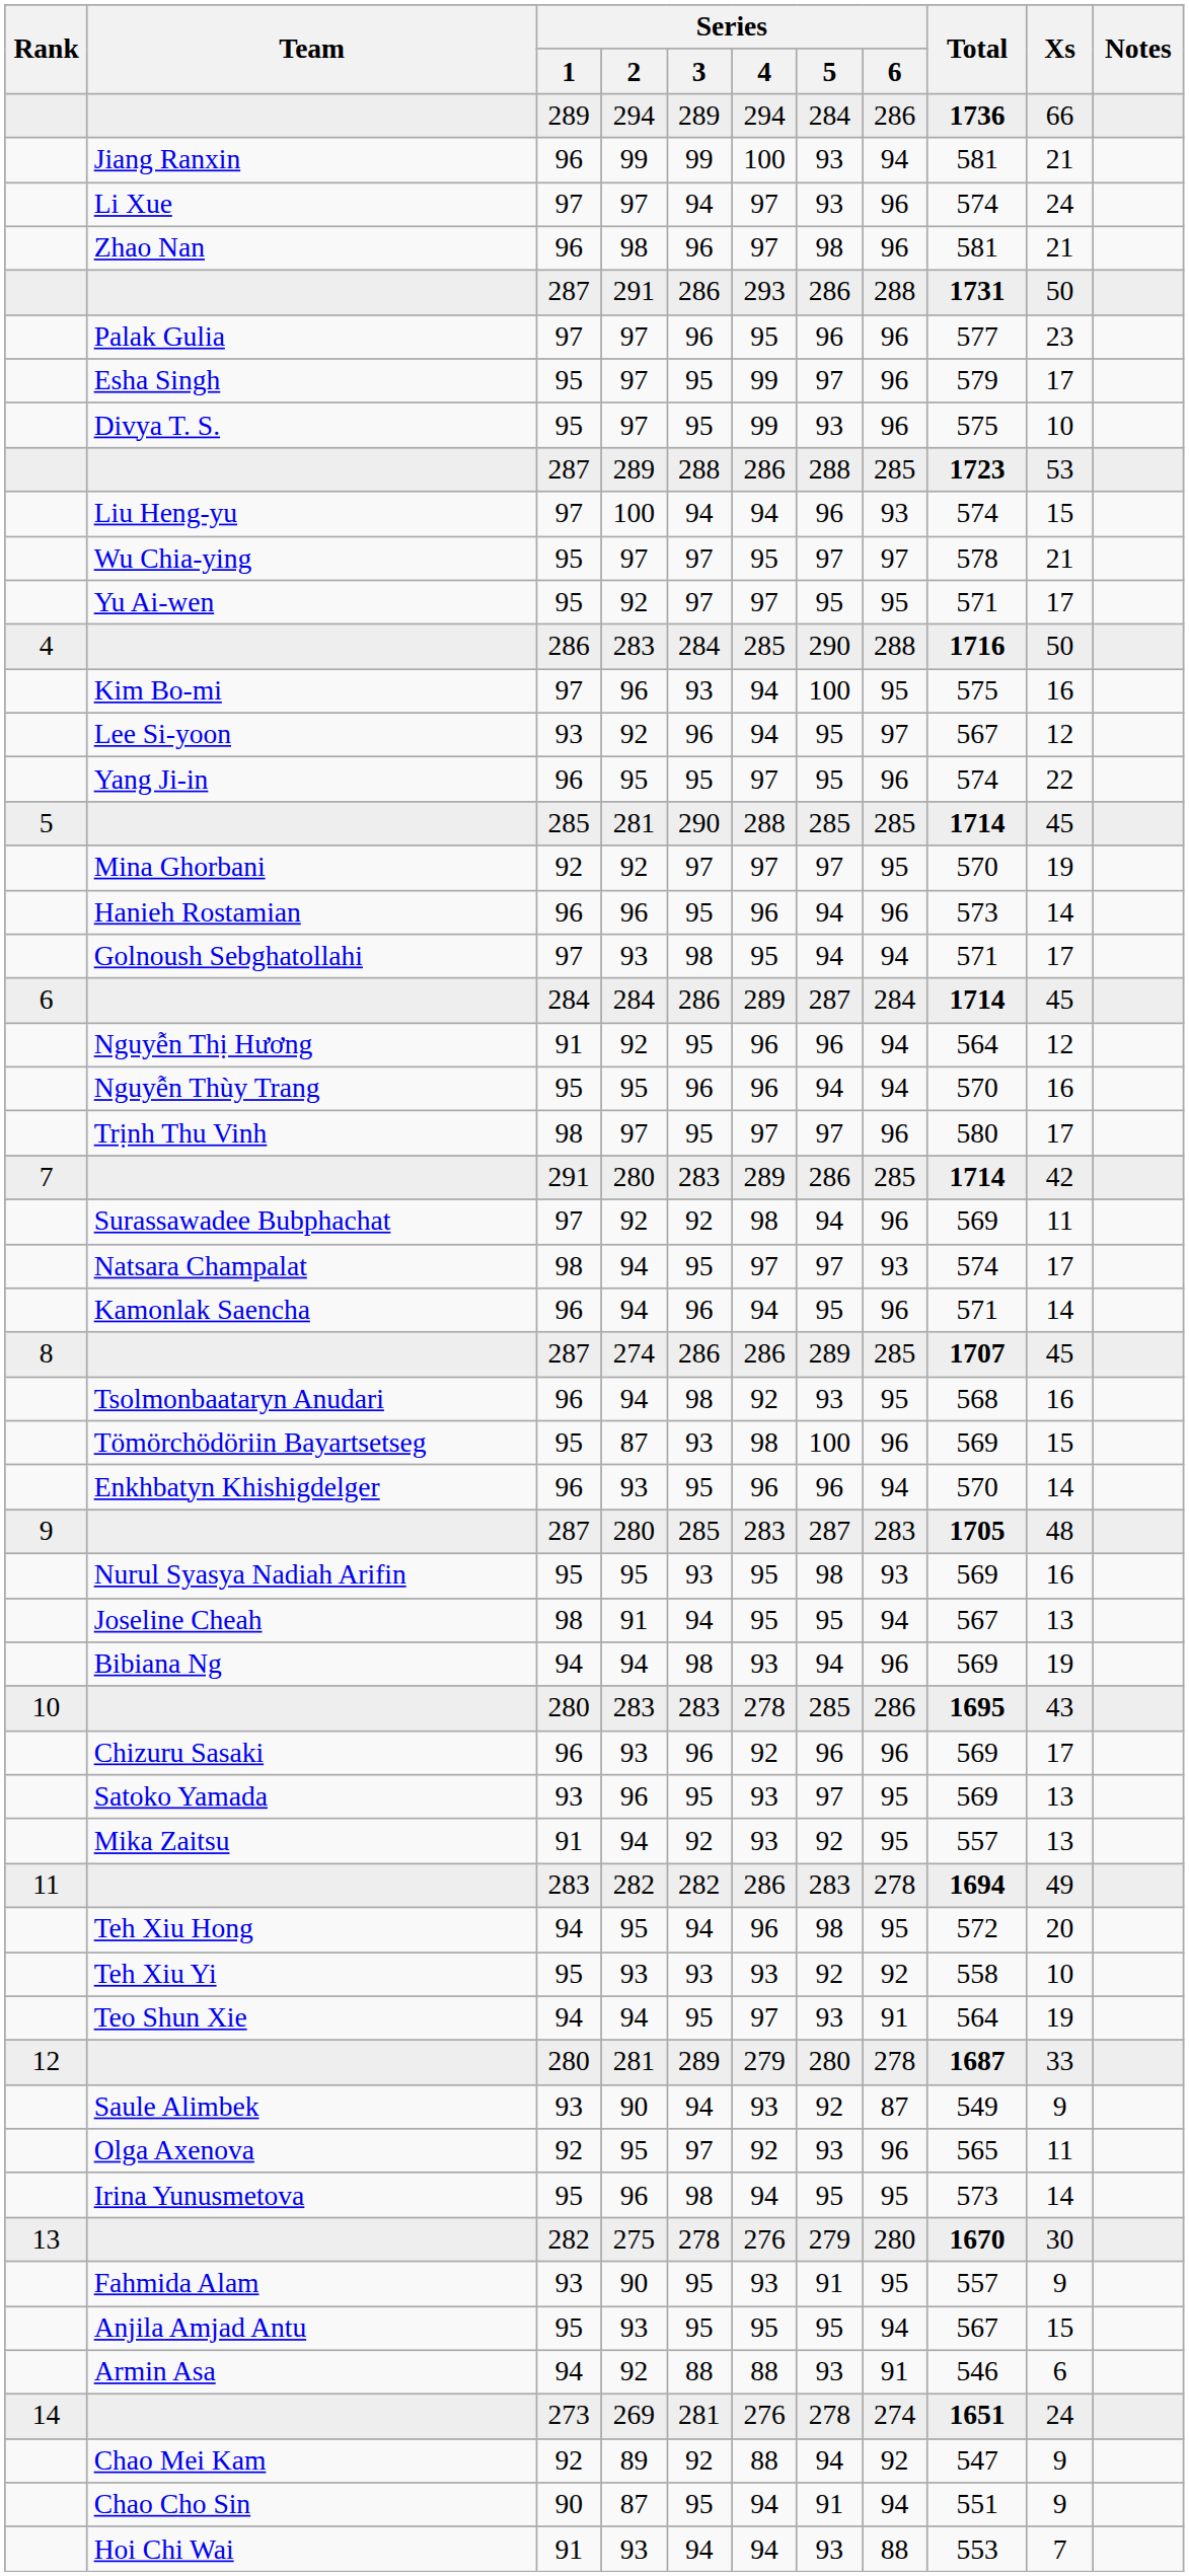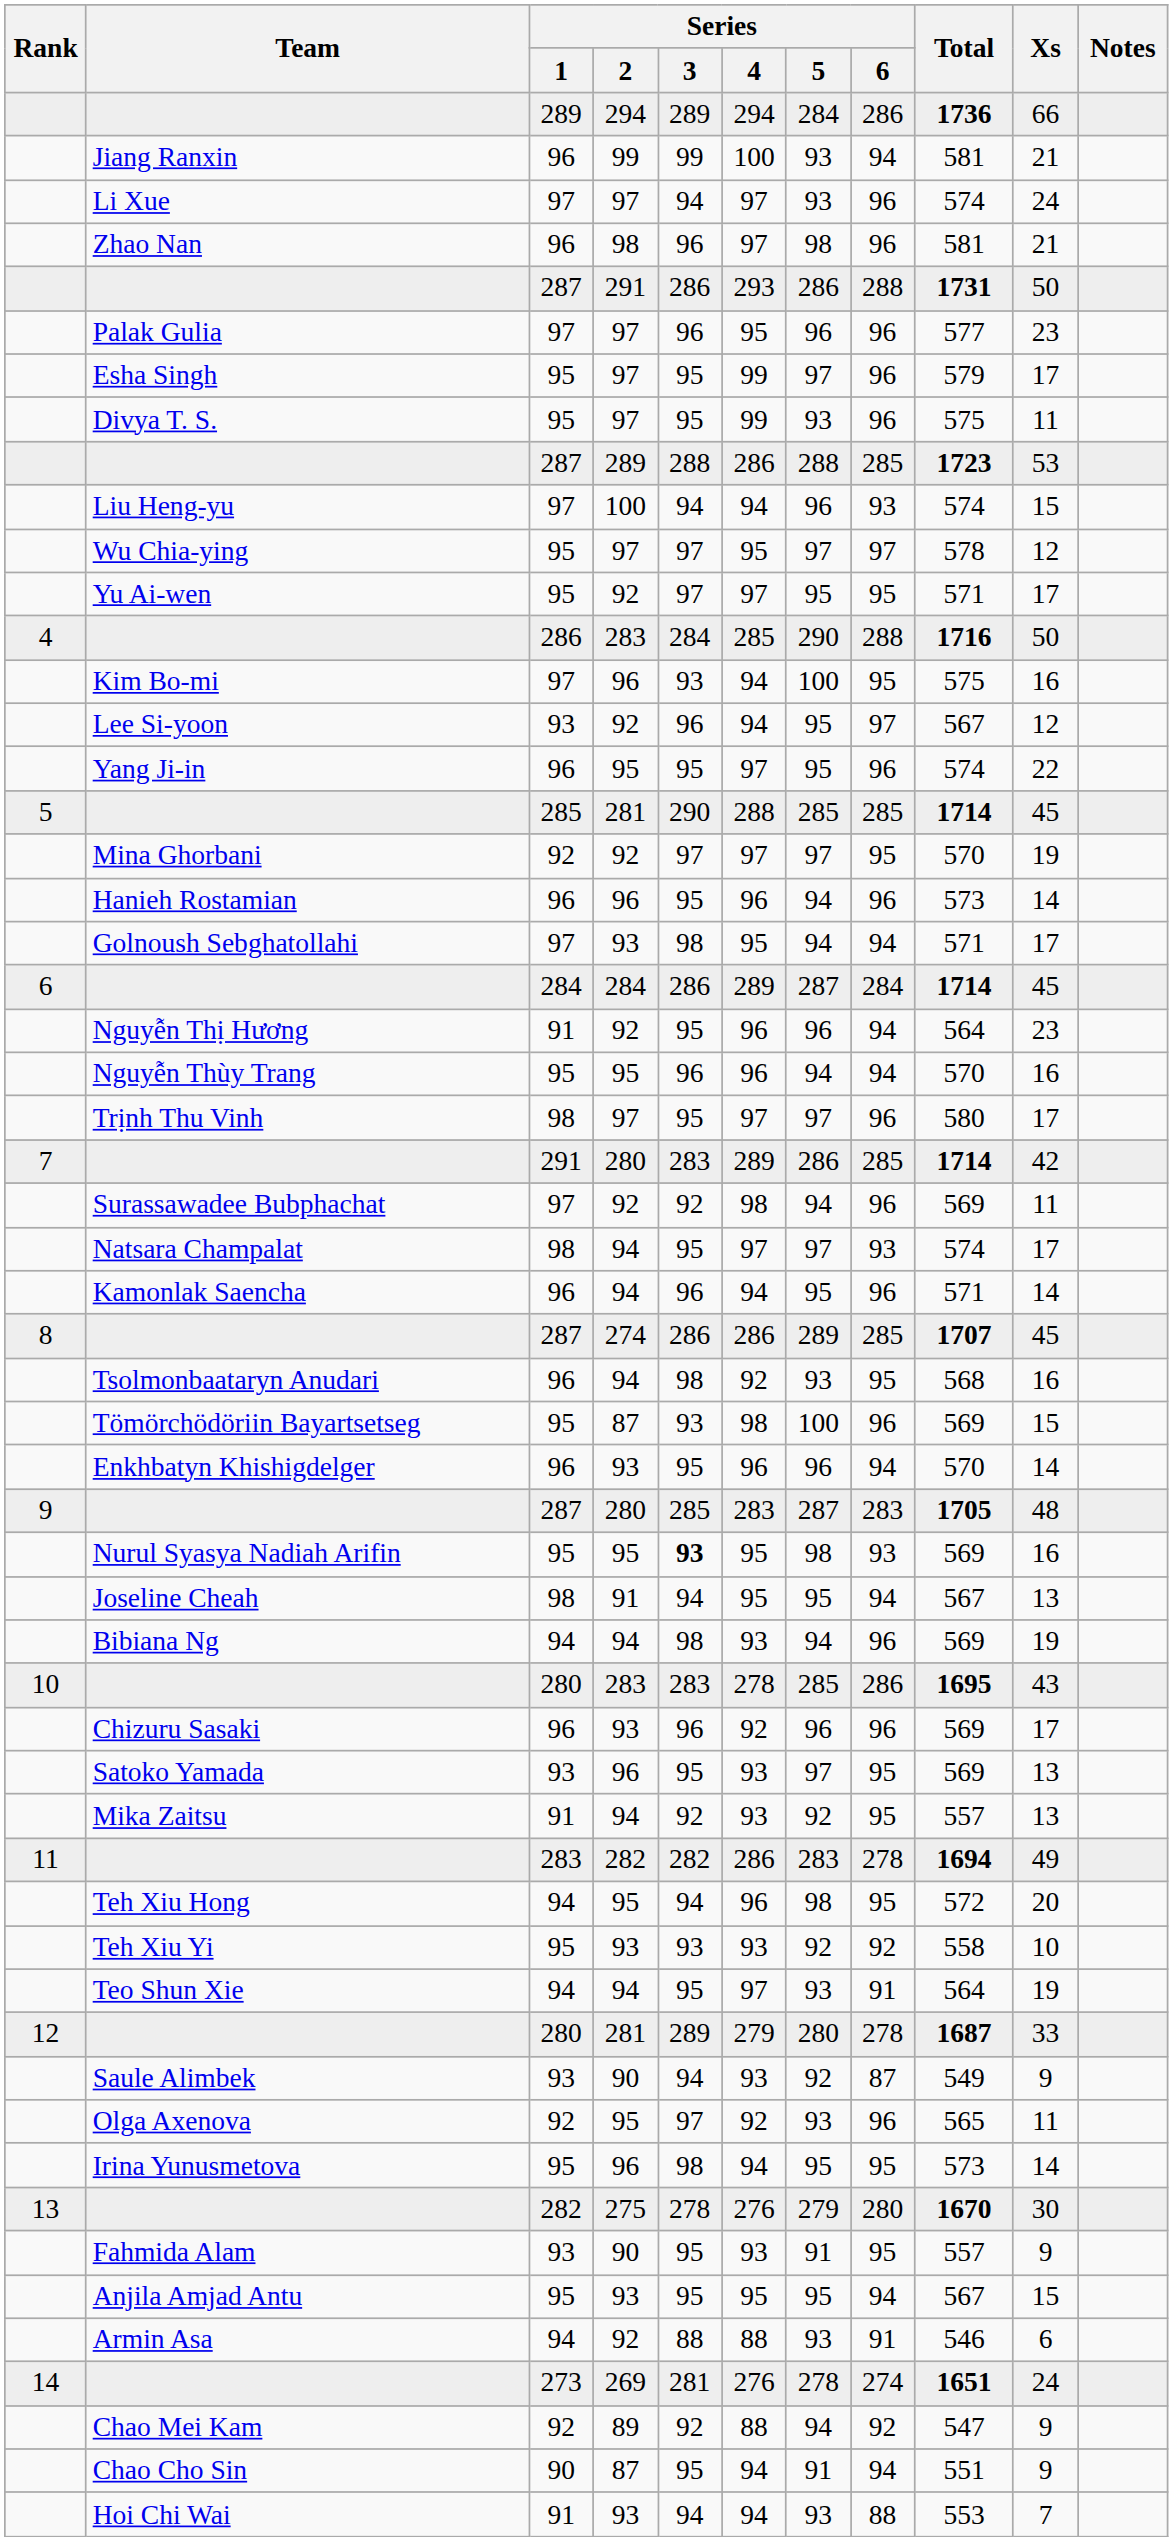 <table class="wikitable" style="text-align:center">
 <tr>
 <th rowspan=2 width=40>Rank</th>
 <th rowspan=2 width=250>Team</th>
 <th colspan=6>Series</th>
 <th rowspan=2 width=50>Total</th>
 <th rowspan=2 width=30>Xs</th>
 <th rowspan=2 width=45>Notes</th>
 </tr>
 <tr>
 <th width=30>1</th>
 <th width=30>2</th>
 <th width=30>3</th>
 <th width=30>4</th>
 <th width=30>5</th>
 <th width=30>6</th>
 </tr>
 <tr bgcolor=eeeeee>
 <td></td>
 <td align=left></td>
 <td>289</td>
 <td>294</td>
 <td>289</td>
 <td>294</td>
 <td>284</td>
 <td>286</td>
 <td><strong>1736</strong></td>
 <td>66</td>
 <td></td>
 </tr>
 <tr>
 <td></td>
 <td align=left><a href='#'>Jiang Ranxin</a></td>
 <td>96</td>
 <td>99</td>
 <td>99</td>
 <td>100</td>
 <td>93</td>
 <td>94</td>
 <td>581</td>
 <td>21</td>
 <td></td>
 </tr>
 <tr>
 <td></td>
 <td align=left><a href='#'>Li Xue</a></td>
 <td>97</td>
 <td>97</td>
 <td>94</td>
 <td>97</td>
 <td>93</td>
 <td>96</td>
 <td>574</td>
 <td>24</td>
 <td></td>
 </tr>
 <tr>
 <td></td>
 <td align=left><a href='#'>Zhao Nan</a></td>
 <td>96</td>
 <td>98</td>
 <td>96</td>
 <td>97</td>
 <td>98</td>
 <td>96</td>
 <td>581</td>
 <td>21</td>
 <td></td>
 </tr>
 <tr bgcolor=eeeeee>
 <td></td>
 <td align=left></td>
 <td>287</td>
 <td>291</td>
 <td>286</td>
 <td>293</td>
 <td>286</td>
 <td>288</td>
 <td><strong>1731</strong></td>
 <td>50</td>
 <td></td>
 </tr>
 <tr>
 <td></td>
 <td align=left><a href='#'>Palak Gulia</a></td>
 <td>97</td>
 <td>97</td>
 <td>96</td>
 <td>95</td>
 <td>96</td>
 <td>96</td>
 <td>577</td>
 <td>23</td>
 <td></td>
 </tr>
 <tr>
 <td></td>
 <td align=left><a href='#'>Esha Singh</a></td>
 <td>95</td>
 <td>97</td>
 <td>95</td>
 <td>99</td>
 <td>97</td>
 <td>96</td>
 <td>579</td>
 <td>17</td>
 <td></td>
 </tr>
 <tr>
 <td></td>
 <td align=left><a href='#'>Divya T. S.</a></td>
 <td>95</td>
 <td>97</td>
 <td>95</td>
 <td>99</td>
 <td>93</td>
 <td>96</td>
 <td>575</td>
-<td>10</td>
+<td>11</td>
 <td></td>
 </tr>
 <tr bgcolor=eeeeee>
 <td></td>
 <td align=left></td>
 <td>287</td>
 <td>289</td>
 <td>288</td>
 <td>286</td>
 <td>288</td>
 <td>285</td>
 <td><strong>1723</strong></td>
 <td>53</td>
 <td></td>
 </tr>
 <tr>
 <td></td>
 <td align=left><a href='#'>Liu Heng-yu</a></td>
 <td>97</td>
 <td>100</td>
 <td>94</td>
 <td>94</td>
 <td>96</td>
 <td>93</td>
 <td>574</td>
 <td>15</td>
 <td></td>
 </tr>
 <tr>
 <td></td>
 <td align=left><a href='#'>Wu Chia-ying</a></td>
 <td>95</td>
 <td>97</td>
 <td>97</td>
 <td>95</td>
 <td>97</td>
 <td>97</td>
 <td>578</td>
-<td>21</td>
+<td>12</td>
 <td></td>
 </tr>
 <tr>
 <td></td>
 <td align=left><a href='#'>Yu Ai-wen</a></td>
 <td>95</td>
 <td>92</td>
 <td>97</td>
 <td>97</td>
 <td>95</td>
 <td>95</td>
 <td>571</td>
 <td>17</td>
 <td></td>
 </tr>
 <tr bgcolor=eeeeee>
 <td>4</td>
 <td align=left></td>
 <td>286</td>
 <td>283</td>
 <td>284</td>
 <td>285</td>
 <td>290</td>
 <td>288</td>
 <td><strong>1716</strong></td>
 <td>50</td>
 <td></td>
 </tr>
 <tr>
 <td></td>
 <td align=left><a href='#'>Kim Bo-mi</a></td>
 <td>97</td>
 <td>96</td>
 <td>93</td>
 <td>94</td>
 <td>100</td>
 <td>95</td>
 <td>575</td>
 <td>16</td>
 <td></td>
 </tr>
 <tr>
 <td></td>
 <td align=left><a href='#'>Lee Si-yoon</a></td>
 <td>93</td>
 <td>92</td>
 <td>96</td>
 <td>94</td>
 <td>95</td>
 <td>97</td>
 <td>567</td>
 <td>12</td>
 <td></td>
 </tr>
 <tr>
 <td></td>
 <td align=left><a href='#'>Yang Ji-in</a></td>
 <td>96</td>
 <td>95</td>
 <td>95</td>
 <td>97</td>
 <td>95</td>
 <td>96</td>
 <td>574</td>
 <td>22</td>
 <td></td>
 </tr>
 <tr bgcolor=eeeeee>
 <td>5</td>
 <td align=left></td>
 <td>285</td>
 <td>281</td>
 <td>290</td>
 <td>288</td>
 <td>285</td>
 <td>285</td>
 <td><strong>1714</strong></td>
 <td>45</td>
 <td></td>
 </tr>
 <tr>
 <td></td>
 <td align=left><a href='#'>Mina Ghorbani</a></td>
 <td>92</td>
 <td>92</td>
 <td>97</td>
 <td>97</td>
 <td>97</td>
 <td>95</td>
 <td>570</td>
 <td>19</td>
 <td></td>
 </tr>
 <tr>
 <td></td>
 <td align=left><a href='#'>Hanieh Rostamian</a></td>
 <td>96</td>
 <td>96</td>
 <td>95</td>
 <td>96</td>
 <td>94</td>
 <td>96</td>
 <td>573</td>
 <td>14</td>
 <td></td>
 </tr>
 <tr>
 <td></td>
 <td align=left><a href='#'>Golnoush Sebghatollahi</a></td>
 <td>97</td>
 <td>93</td>
 <td>98</td>
 <td>95</td>
 <td>94</td>
 <td>94</td>
 <td>571</td>
 <td>17</td>
 <td></td>
 </tr>
 <tr bgcolor=eeeeee>
 <td>6</td>
 <td align=left></td>
 <td>284</td>
 <td>284</td>
 <td>286</td>
 <td>289</td>
 <td>287</td>
 <td>284</td>
 <td><strong>1714</strong></td>
 <td>45</td>
 <td></td>
 </tr>
 <tr>
 <td></td>
 <td align=left><a href='#'>Nguyễn Thị Hương</a></td>
 <td>91</td>
 <td>92</td>
 <td>95</td>
 <td>96</td>
 <td>96</td>
 <td>94</td>
 <td>564</td>
-<td>12</td>
+<td>23</td>
 <td></td>
 </tr>
 <tr>
 <td></td>
 <td align=left><a href='#'>Nguyễn Thùy Trang</a></td>
 <td>95</td>
 <td>95</td>
 <td>96</td>
 <td>96</td>
 <td>94</td>
 <td>94</td>
 <td>570</td>
 <td>16</td>
 <td></td>
 </tr>
 <tr>
 <td></td>
 <td align=left><a href='#'>Trịnh Thu Vinh</a></td>
 <td>98</td>
 <td>97</td>
 <td>95</td>
 <td>97</td>
 <td>97</td>
 <td>96</td>
 <td>580</td>
 <td>17</td>
 <td></td>
 </tr>
 <tr bgcolor=eeeeee>
 <td>7</td>
 <td align=left></td>
 <td>291</td>
 <td>280</td>
 <td>283</td>
 <td>289</td>
 <td>286</td>
 <td>285</td>
 <td><strong>1714</strong></td>
 <td>42</td>
 <td></td>
 </tr>
 <tr>
 <td></td>
 <td align=left><a href='#'>Surassawadee Bubphachat</a></td>
 <td>97</td>
 <td>92</td>
 <td>92</td>
 <td>98</td>
 <td>94</td>
 <td>96</td>
 <td>569</td>
 <td>11</td>
 <td></td>
 </tr>
 <tr>
 <td></td>
 <td align=left><a href='#'>Natsara Champalat</a></td>
 <td>98</td>
 <td>94</td>
 <td>95</td>
 <td>97</td>
 <td>97</td>
 <td>93</td>
 <td>574</td>
 <td>17</td>
 <td></td>
 </tr>
 <tr>
 <td></td>
 <td align=left><a href='#'>Kamonlak Saencha</a></td>
 <td>96</td>
 <td>94</td>
 <td>96</td>
 <td>94</td>
 <td>95</td>
 <td>96</td>
 <td>571</td>
 <td>14</td>
 <td></td>
 </tr>
 <tr bgcolor=eeeeee>
 <td>8</td>
 <td align=left></td>
 <td>287</td>
 <td>274</td>
 <td>286</td>
 <td>286</td>
 <td>289</td>
 <td>285</td>
 <td><strong>1707</strong></td>
 <td>45</td>
 <td></td>
 </tr>
 <tr>
 <td></td>
 <td align=left><a href='#'>Tsolmonbaataryn Anudari</a></td>
 <td>96</td>
 <td>94</td>
 <td>98</td>
 <td>92</td>
 <td>93</td>
 <td>95</td>
 <td>568</td>
 <td>16</td>
 <td></td>
 </tr>
 <tr>
 <td></td>
 <td align=left><a href='#'>Tömörchödöriin Bayartsetseg</a></td>
 <td>95</td>
 <td>87</td>
 <td>93</td>
 <td>98</td>
 <td>100</td>
 <td>96</td>
 <td>569</td>
 <td>15</td>
 <td></td>
 </tr>
 <tr>
 <td></td>
 <td align=left><a href='#'>Enkhbatyn Khishigdelger</a></td>
 <td>96</td>
 <td>93</td>
 <td>95</td>
 <td>96</td>
 <td>96</td>
 <td>94</td>
 <td>570</td>
 <td>14</td>
 <td></td>
 </tr>
 <tr bgcolor=eeeeee>
 <td>9</td>
 <td align=left></td>
 <td>287</td>
 <td>280</td>
 <td>285</td>
 <td>283</td>
 <td>287</td>
 <td>283</td>
 <td><strong>1705</strong></td>
 <td>48</td>
 <td></td>
 </tr>
 <tr>
 <td></td>
 <td align=left><a href='#'>Nurul Syasya Nadiah Arifin</a></td>
 <td>95</td>
 <td>95</td>
-<td>93</td>
+<td><strong>93</strong></td>
 <td>95</td>
 <td>98</td>
 <td>93</td>
 <td>569</td>
 <td>16</td>
 <td></td>
 </tr>
 <tr>
 <td></td>
 <td align=left><a href='#'>Joseline Cheah</a></td>
 <td>98</td>
 <td>91</td>
 <td>94</td>
 <td>95</td>
 <td>95</td>
 <td>94</td>
 <td>567</td>
 <td>13</td>
 <td></td>
 </tr>
 <tr>
 <td></td>
 <td align=left><a href='#'>Bibiana Ng</a></td>
 <td>94</td>
 <td>94</td>
 <td>98</td>
 <td>93</td>
 <td>94</td>
 <td>96</td>
 <td>569</td>
 <td>19</td>
 <td></td>
 </tr>
 <tr bgcolor=eeeeee>
 <td>10</td>
 <td align=left></td>
 <td>280</td>
 <td>283</td>
 <td>283</td>
 <td>278</td>
 <td>285</td>
 <td>286</td>
 <td><strong>1695</strong></td>
 <td>43</td>
 <td></td>
 </tr>
 <tr>
 <td></td>
 <td align=left><a href='#'>Chizuru Sasaki</a></td>
 <td>96</td>
 <td>93</td>
 <td>96</td>
 <td>92</td>
 <td>96</td>
 <td>96</td>
 <td>569</td>
 <td>17</td>
 <td></td>
 </tr>
 <tr>
 <td></td>
 <td align=left><a href='#'>Satoko Yamada</a></td>
 <td>93</td>
 <td>96</td>
 <td>95</td>
 <td>93</td>
 <td>97</td>
 <td>95</td>
 <td>569</td>
 <td>13</td>
 <td></td>
 </tr>
 <tr>
 <td></td>
 <td align=left><a href='#'>Mika Zaitsu</a></td>
 <td>91</td>
 <td>94</td>
 <td>92</td>
 <td>93</td>
 <td>92</td>
 <td>95</td>
 <td>557</td>
 <td>13</td>
 <td></td>
 </tr>
 <tr bgcolor=eeeeee>
 <td>11</td>
 <td align=left></td>
 <td>283</td>
 <td>282</td>
 <td>282</td>
 <td>286</td>
 <td>283</td>
 <td>278</td>
 <td><strong>1694</strong></td>
 <td>49</td>
 <td></td>
 </tr>
 <tr>
 <td></td>
 <td align=left><a href='#'>Teh Xiu Hong</a></td>
 <td>94</td>
 <td>95</td>
 <td>94</td>
 <td>96</td>
 <td>98</td>
 <td>95</td>
 <td>572</td>
 <td>20</td>
 <td></td>
 </tr>
 <tr>
 <td></td>
 <td align=left><a href='#'>Teh Xiu Yi</a></td>
 <td>95</td>
 <td>93</td>
 <td>93</td>
 <td>93</td>
 <td>92</td>
 <td>92</td>
 <td>558</td>
 <td>10</td>
 <td></td>
 </tr>
 <tr>
 <td></td>
 <td align=left><a href='#'>Teo Shun Xie</a></td>
 <td>94</td>
 <td>94</td>
 <td>95</td>
 <td>97</td>
 <td>93</td>
 <td>91</td>
 <td>564</td>
 <td>19</td>
 <td></td>
 </tr>
 <tr bgcolor=eeeeee>
 <td>12</td>
 <td align=left></td>
 <td>280</td>
 <td>281</td>
 <td>289</td>
 <td>279</td>
 <td>280</td>
 <td>278</td>
 <td><strong>1687</strong></td>
 <td>33</td>
 <td></td>
 </tr>
 <tr>
 <td></td>
 <td align=left><a href='#'>Saule Alimbek</a></td>
 <td>93</td>
 <td>90</td>
 <td>94</td>
 <td>93</td>
 <td>92</td>
 <td>87</td>
 <td>549</td>
 <td>9</td>
 <td></td>
 </tr>
 <tr>
 <td></td>
 <td align=left><a href='#'>Olga Axenova</a></td>
 <td>92</td>
 <td>95</td>
 <td>97</td>
 <td>92</td>
 <td>93</td>
 <td>96</td>
 <td>565</td>
 <td>11</td>
 <td></td>
 </tr>
 <tr>
 <td></td>
 <td align=left><a href='#'>Irina Yunusmetova</a></td>
 <td>95</td>
 <td>96</td>
 <td>98</td>
 <td>94</td>
 <td>95</td>
 <td>95</td>
 <td>573</td>
 <td>14</td>
 <td></td>
 </tr>
 <tr bgcolor=eeeeee>
 <td>13</td>
 <td align=left></td>
 <td>282</td>
 <td>275</td>
 <td>278</td>
 <td>276</td>
 <td>279</td>
 <td>280</td>
 <td><strong>1670</strong></td>
 <td>30</td>
 <td></td>
 </tr>
 <tr>
 <td></td>
 <td align=left><a href='#'>Fahmida Alam</a></td>
 <td>93</td>
 <td>90</td>
 <td>95</td>
 <td>93</td>
 <td>91</td>
 <td>95</td>
 <td>557</td>
 <td>9</td>
 <td></td>
 </tr>
 <tr>
 <td></td>
 <td align=left><a href='#'>Anjila Amjad Antu</a></td>
 <td>95</td>
 <td>93</td>
 <td>95</td>
 <td>95</td>
 <td>95</td>
 <td>94</td>
 <td>567</td>
 <td>15</td>
 <td></td>
 </tr>
 <tr>
 <td></td>
 <td align=left><a href='#'>Armin Asa</a></td>
 <td>94</td>
 <td>92</td>
 <td>88</td>
 <td>88</td>
 <td>93</td>
 <td>91</td>
 <td>546</td>
 <td>6</td>
 <td></td>
 </tr>
 <tr bgcolor=eeeeee>
 <td>14</td>
 <td align=left></td>
 <td>273</td>
 <td>269</td>
 <td>281</td>
 <td>276</td>
 <td>278</td>
 <td>274</td>
 <td><strong>1651</strong></td>
 <td>24</td>
 <td></td>
 </tr>
 <tr>
 <td></td>
 <td align=left><a href='#'>Chao Mei Kam</a></td>
 <td>92</td>
 <td>89</td>
 <td>92</td>
 <td>88</td>
 <td>94</td>
 <td>92</td>
 <td>547</td>
 <td>9</td>
 <td></td>
 </tr>
 <tr>
 <td></td>
 <td align=left><a href='#'>Chao Cho Sin</a></td>
 <td>90</td>
 <td>87</td>
 <td>95</td>
 <td>94</td>
 <td>91</td>
 <td>94</td>
 <td>551</td>
 <td>9</td>
 <td></td>
 </tr>
 <tr>
 <td></td>
 <td align=left><a href='#'>Hoi Chi Wai</a></td>
 <td>91</td>
 <td>93</td>
 <td>94</td>
 <td>94</td>
 <td>93</td>
 <td>88</td>
 <td>553</td>
 <td>7</td>
 <td></td>
 </tr>
 </table>
